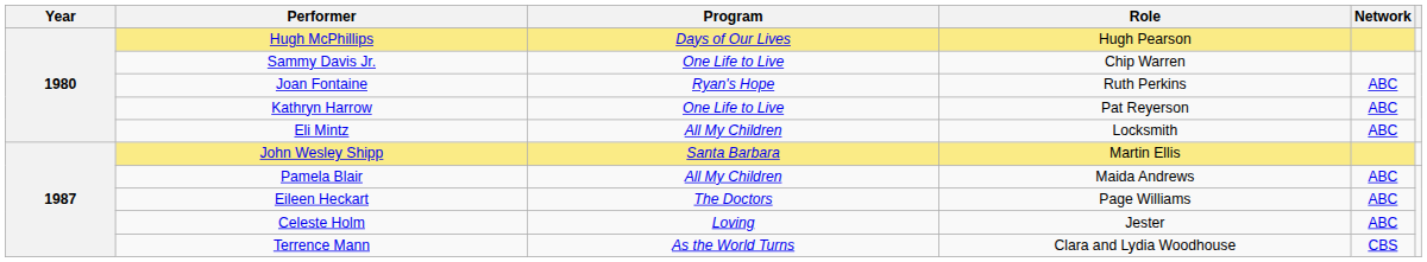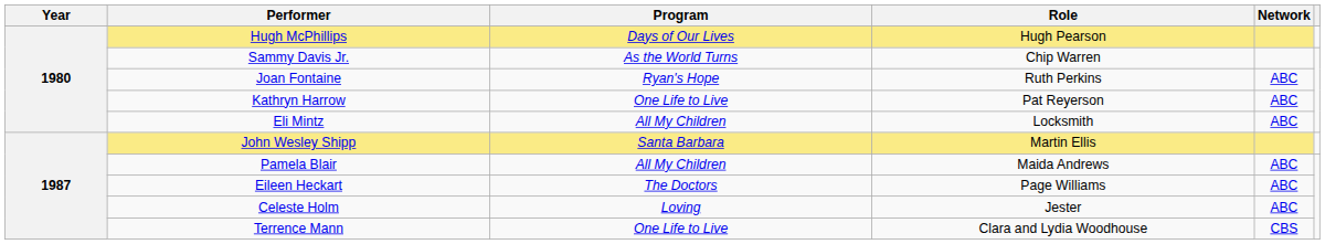 <table class="wikitable" rowspan="2" background: #f6e39c style="text-align: center">
 <tr style="background:#bebebe;">
 <th scope="col" style="width:8%;">Year</th>
 <th scope="col" style="width:30%;">Performer</th>
 <th scope="col" style="width:30%;">Program</th>
 <th scope="col" style="width:30%;">Role</th>
 <th scope="col" style="width:10%;">Network</th>
 <th scope="col" style="width:2%;" class="unsortable"></th>
 </tr>
 <tr>
 <th scope="row" rowspan=5 style="text-align:center">1980 <br></th>
 <td style="background:#FAEB86"><a href='#'>Hugh McPhillips</a> </td>
 <td style="background:#FAEB86"><em><a href='#'>Days of Our Lives</a></em></td>
 <td style="background:#FAEB86">Hugh Pearson</td>
 <td style="background:#FAEB86"></td>
 <td style="text-align:center;"></td>
 </tr>
 <tr>
 <td><a href='#'>Sammy Davis Jr.</a></td>
-<td><em><a href='#'>One Life to Live</a></em></td>
+<td><em><a href='#'>As the World Turns</a></em></td>
 <td>Chip Warren</td>
 <td></td>
 <td rowspan="4"></td>
 </tr>
 <tr>
 <td><a href='#'>Joan Fontaine</a></td>
 <td><em><a href='#'>Ryan's Hope</a></em></td>
 <td>Ruth Perkins</td>
 <td style="text-align:center;"><a href='#'>ABC</a></td>
 </tr>
 <tr>
 <td><a href='#'>Kathryn Harrow</a></td>
 <td><em><a href='#'>One Life to Live</a></em></td>
 <td>Pat Reyerson</td>
 <td style="text-align:center;"><a href='#'>ABC</a></td>
 </tr>
 <tr>
 <td><a href='#'>Eli Mintz</a></td>
 <td><em><a href='#'>All My Children</a></em></td>
 <td>Locksmith</td>
 <td style="text-align:center;"><a href='#'>ABC</a></td>
 </tr>
 <tr>
 <th scope="row" rowspan=5 style="text-align:center">1987 <br></th>
 <td style="background:#FAEB86"><a href='#'>John Wesley Shipp</a> </td>
 <td style="background:#FAEB86"><em><a href='#'>Santa Barbara</a></em></td>
 <td style="background:#FAEB86">Martin Ellis</td>
 <td style="background:#FAEB86"></td>
 <td style="text-align:center;"></td>
 </tr>
 <tr>
 <td><a href='#'>Pamela Blair</a></td>
 <td><em><a href='#'>All My Children</a></em></td>
 <td>Maida Andrews</td>
 <td style="text-align:center;"><a href='#'>ABC</a></td>
 <td style="text-align:center;" rowspan="4"></td>
 </tr>
 <tr>
 <td><a href='#'>Eileen Heckart</a></td>
 <td><em><a href='#'>The Doctors</a></em></td>
 <td>Page Williams</td>
 <td style="text-align:center;"><a href='#'>ABC</a></td>
 </tr>
 <tr>
 <td><a href='#'>Celeste Holm</a></td>
 <td><em><a href='#'>Loving</a></em></td>
 <td>Jester</td>
 <td style="text-align:center;"><a href='#'>ABC</a></td>
 </tr>
 <tr>
 <td><a href='#'>Terrence Mann</a></td>
-<td><em><a href='#'>As the World Turns</a></em></td>
+<td><em><a href='#'>One Life to Live</a></em></td>
 <td>Clara and Lydia Woodhouse</td>
 <td style="text-align:center;"><a href='#'>CBS</a></td>
 </tr>
 </table>
